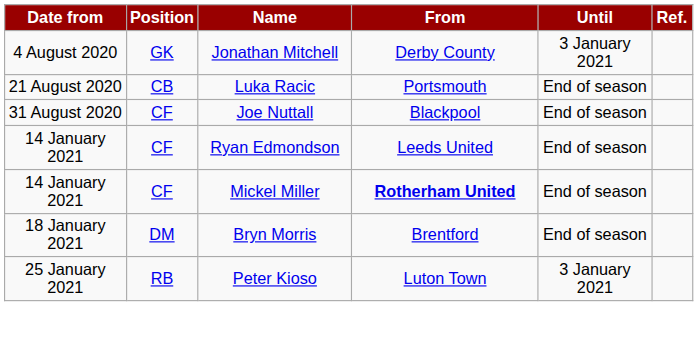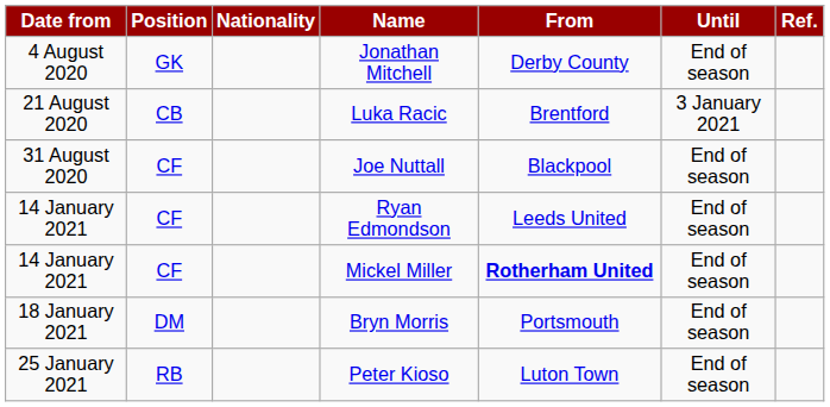 <table class="wikitable"  style="text-align:center; font-size:90%; ">
 <tr>
 <th style="background:#990000; color:white; width:120px;">Date from</th>
 <th style="background:#990000; color:white; width:50px;">Position</th>
+<th style="background:#990000; color:white; width:50px;">Nationality</th>
 <th style="background:#990000; color:white; width:150px;">Name</th>
 <th style="background:#990000; color:white; width:190px;">From</th>
 <th style="background:#990000; color:white; width:110px;">Until</th>
 <th style="background:#990000; color:white; width:30px;">Ref.</th>
 </tr>
 <tr>
 <td>4 August 2020</td>
 <td><a href='#'>GK</a></td>
+<td></td>
 <td><a href='#'>Jonathan Mitchell</a></td>
 <td> <a href='#'>Derby County</a></td>
-<td>3 January 2021</td>
+<td>End of season</td>
 <td></td>
 </tr>
 <tr>
 <td>21 August 2020</td>
 <td><a href='#'>CB</a></td>
+<td></td>
 <td><a href='#'>Luka Racic</a></td>
-<td> <a href='#'>Portsmouth</a></td>
-<td>End of season</td>
+<td> <a href='#'>Brentford</a></td>
+<td>3 January 2021</td>
 <td></td>
 </tr>
 <tr>
 <td>31 August 2020</td>
 <td><a href='#'>CF</a></td>
+<td></td>
 <td><a href='#'>Joe Nuttall</a></td>
 <td> <a href='#'>Blackpool</a></td>
 <td>End of season</td>
 <td></td>
 </tr>
 <tr>
 <td>14 January 2021</td>
 <td><a href='#'>CF</a></td>
+<td></td>
 <td><a href='#'>Ryan Edmondson</a></td>
 <td> <a href='#'>Leeds United</a></td>
 <td>End of season</td>
 <td></td>
 </tr>
 <tr>
 <td>14 January 2021</td>
 <td><a href='#'>CF</a></td>
+<td></td>
 <td><a href='#'>Mickel Miller</a></td>
 <td><strong> <a href='#'>Rotherham United</a></strong></td>
 <td>End of season</td>
 <td></td>
 </tr>
 <tr>
 <td>18 January 2021</td>
 <td><a href='#'>DM</a></td>
+<td></td>
 <td><a href='#'>Bryn Morris</a></td>
-<td> <a href='#'>Brentford</a></td>
+<td> <a href='#'>Portsmouth</a></td>
 <td>End of season</td>
 <td></td>
 </tr>
 <tr>
 <td>25 January 2021</td>
 <td><a href='#'>RB</a></td>
+<td></td>
 <td><a href='#'>Peter Kioso</a></td>
 <td> <a href='#'>Luton Town</a></td>
-<td>3 January 2021</td>
+<td>End of season</td>
 <td></td>
 </tr>
 </table>
